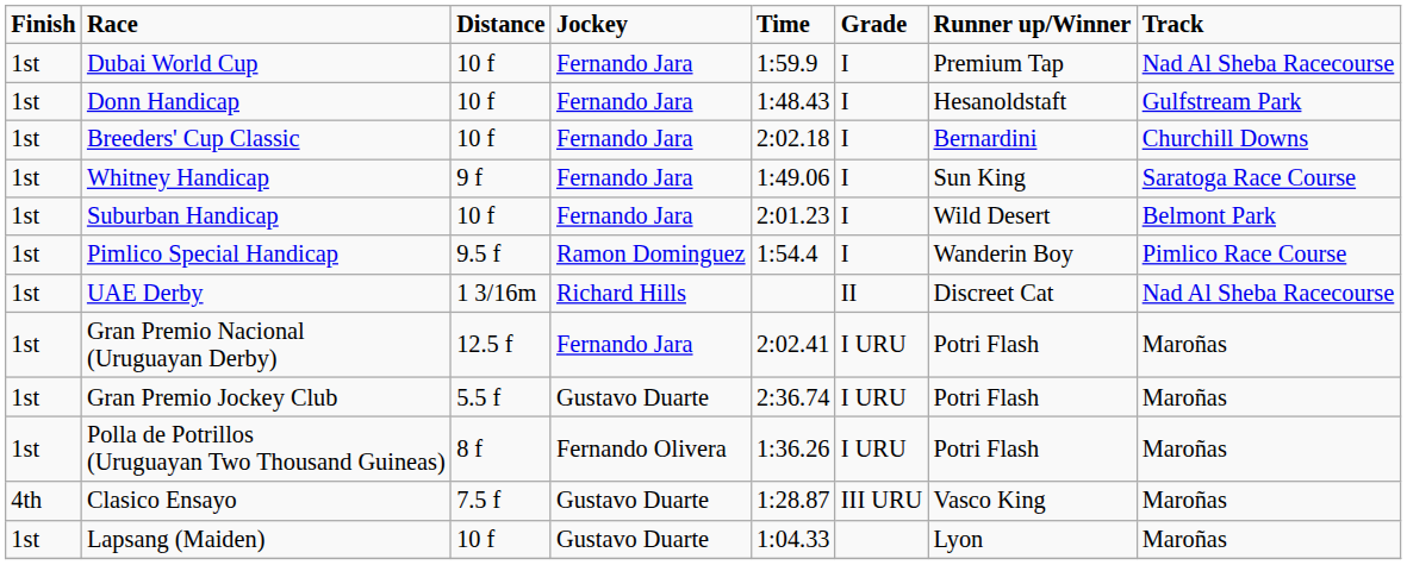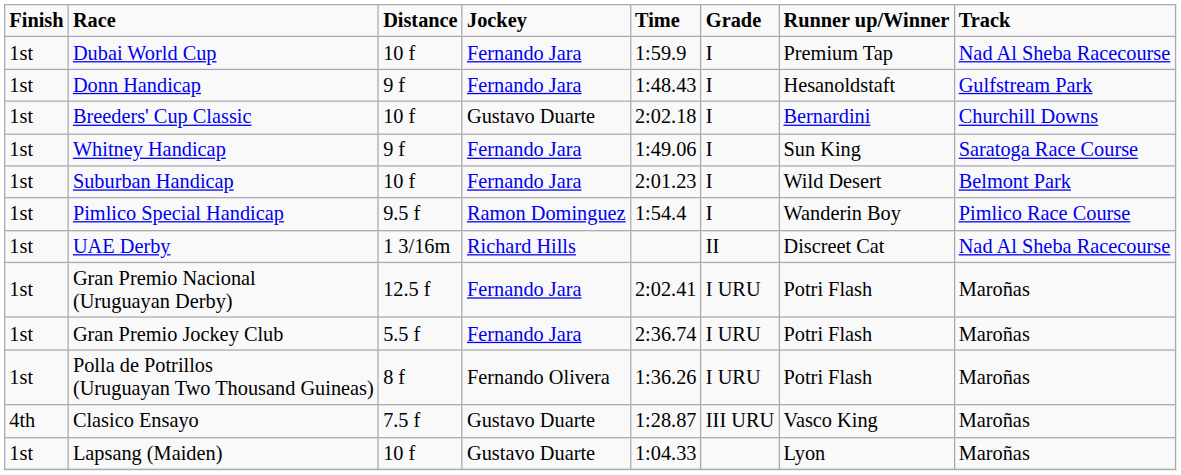 <table class="wikitable">
 <tr>
 <td><strong>Finish</strong></td>
 <td><strong>Race</strong></td>
 <td><strong>Distance</strong></td>
 <td><strong>Jockey</strong></td>
 <td><strong>Time</strong></td>
 <td><strong>Grade</strong></td>
 <td><strong>Runner up/Winner</strong></td>
 <td><strong>Track</strong></td>
 </tr>
 <tr>
 <td>1st</td>
 <td><a href='#'>Dubai World Cup</a></td>
 <td>10 f</td>
 <td><a href='#'>Fernando Jara</a></td>
 <td>1:59.9</td>
 <td>I</td>
 <td>Premium Tap</td>
 <td><a href='#'>Nad Al Sheba Racecourse</a></td>
 </tr>
 <tr>
 <td>1st</td>
 <td><a href='#'>Donn Handicap</a></td>
-<td>10 f</td>
+<td>9 f</td>
 <td><a href='#'>Fernando Jara</a></td>
 <td>1:48.43</td>
 <td>I</td>
 <td>Hesanoldstaft</td>
 <td><a href='#'>Gulfstream Park</a></td>
 </tr>
 <tr>
 <td>1st</td>
 <td><a href='#'>Breeders' Cup Classic</a></td>
 <td>10 f</td>
-<td><a href='#'>Fernando Jara</a></td>
+<td>Gustavo Duarte</td>
 <td>2:02.18</td>
 <td>I</td>
 <td><a href='#'>Bernardini</a></td>
 <td><a href='#'>Churchill Downs</a></td>
 </tr>
 <tr>
 <td>1st</td>
 <td><a href='#'>Whitney Handicap</a></td>
 <td>9 f</td>
 <td><a href='#'>Fernando Jara</a></td>
 <td>1:49.06</td>
 <td>I</td>
 <td>Sun King</td>
 <td><a href='#'>Saratoga Race Course</a></td>
 </tr>
 <tr>
 <td>1st</td>
 <td><a href='#'>Suburban Handicap</a></td>
 <td>10 f</td>
 <td><a href='#'>Fernando Jara</a></td>
 <td>2:01.23</td>
 <td>I</td>
 <td>Wild Desert</td>
 <td><a href='#'>Belmont Park</a></td>
 </tr>
 <tr>
 <td>1st</td>
 <td><a href='#'>Pimlico Special Handicap</a></td>
 <td>9.5 f</td>
 <td><a href='#'>Ramon Dominguez</a></td>
 <td>1:54.4</td>
 <td>I</td>
 <td>Wanderin Boy</td>
 <td><a href='#'>Pimlico Race Course</a></td>
 </tr>
 <tr>
 <td>1st</td>
 <td><a href='#'>UAE Derby</a></td>
 <td>1 3/16m</td>
 <td><a href='#'>Richard Hills</a></td>
 <td></td>
 <td>II</td>
 <td>Discreet Cat</td>
 <td><a href='#'>Nad Al Sheba Racecourse</a></td>
 </tr>
 <tr>
 <td>1st</td>
 <td>Gran Premio Nacional <br> (Uruguayan Derby)</td>
 <td>12.5 f</td>
 <td><a href='#'>Fernando Jara</a></td>
 <td>2:02.41</td>
 <td>I URU</td>
 <td>Potri Flash</td>
 <td>Maroñas</td>
 </tr>
 <tr>
 <td>1st</td>
 <td>Gran Premio Jockey Club</td>
 <td>5.5 f</td>
-<td>Gustavo Duarte</td>
+<td><a href='#'>Fernando Jara</a></td>
 <td>2:36.74</td>
 <td>I URU</td>
 <td>Potri Flash</td>
 <td>Maroñas</td>
 </tr>
 <tr>
 <td>1st</td>
 <td>Polla de Potrillos <br> (Uruguayan Two Thousand Guineas)</td>
 <td>8 f</td>
 <td>Fernando Olivera</td>
 <td>1:36.26</td>
 <td>I URU</td>
 <td>Potri Flash</td>
 <td>Maroñas</td>
 </tr>
 <tr>
 <td>4th</td>
 <td>Clasico Ensayo</td>
 <td>7.5 f</td>
 <td>Gustavo Duarte</td>
 <td>1:28.87</td>
 <td>III URU</td>
 <td>Vasco King</td>
 <td>Maroñas</td>
 </tr>
 <tr>
 <td>1st</td>
 <td>Lapsang (Maiden)</td>
 <td>10 f</td>
 <td>Gustavo Duarte</td>
 <td>1:04.33</td>
 <td></td>
 <td>Lyon</td>
 <td>Maroñas</td>
 </tr>
 <tr>
 </tr>
 </table>
